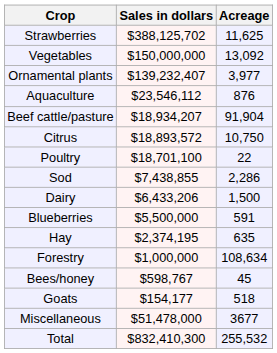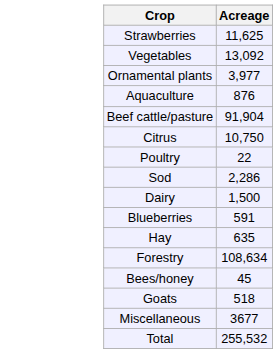 <table class="wikitable" style="float:right; font-size:95%;">
 <tr bgcolor=lightgrey>
 <th>Crop</th>
-<th>Sales in dollars</th>
 <th>Acreage</th>
 </tr>
 <tr>
 <td align="center" bgcolor="#f0f0ff">Strawberries</td>
-<td align="center" bgcolor="#fff3f3">$388,125,702</td>
 <td align="center" bgcolor="#f0f0ff">11,625</td>
 </tr>
 <tr>
 <td align="center" bgcolor="#f0f0ff">Vegetables</td>
-<td align="center" bgcolor="#fff3f3">$150,000,000</td>
 <td align="center" bgcolor="#f0f0ff">13,092</td>
 </tr>
 <tr>
 <td align="center" bgcolor="#f0f0ff">Ornamental plants</td>
-<td align="center" bgcolor="#fff3f3">$139,232,407</td>
 <td align="center" bgcolor="#f0f0ff">3,977</td>
 </tr>
 <tr>
 <td align="center" bgcolor="#f0f0ff">Aquaculture</td>
-<td align="center" bgcolor="#fff3f3">$23,546,112</td>
 <td align="center" bgcolor="#f0f0ff">876</td>
 </tr>
 <tr>
 <td align="center" bgcolor="#f0f0ff">Beef cattle/pasture</td>
-<td align="center" bgcolor="#fff3f3">$18,934,207</td>
 <td align="center" bgcolor="#f0f0ff">91,904</td>
 </tr>
 <tr>
 <td align="center" bgcolor="#f0f0ff">Citrus</td>
-<td align="center" bgcolor="#fff3f3">$18,893,572</td>
 <td align="center" bgcolor="#f0f0ff">10,750</td>
 </tr>
 <tr>
 <td align="center" bgcolor="#f0f0ff">Poultry</td>
-<td align="center" bgcolor="#fff3f3">$18,701,100</td>
 <td align="center" bgcolor="#f0f0ff">22</td>
 </tr>
 <tr>
 <td align="center" bgcolor="#f0f0ff">Sod</td>
-<td align="center" bgcolor="#fff3f3">$7,438,855</td>
 <td align="center" bgcolor="#f0f0ff">2,286</td>
 </tr>
 <tr>
 <td align="center" bgcolor="#f0f0ff">Dairy</td>
-<td align="center" bgcolor="#fff3f3">$6,433,206</td>
 <td align="center" bgcolor="#f0f0ff">1,500</td>
 </tr>
 <tr>
 <td align="center" bgcolor="#f0f0ff">Blueberries</td>
-<td align="center" bgcolor="#fff3f3">$5,500,000</td>
 <td align="center" bgcolor="#f0f0ff">591</td>
 </tr>
 <tr>
 <td align="center" bgcolor="#f0f0ff">Hay</td>
-<td align="center" bgcolor="#fff3f3">$2,374,195</td>
 <td align="center" bgcolor="#f0f0ff">635</td>
 </tr>
 <tr>
 <td align="center" bgcolor="#f0f0ff">Forestry</td>
-<td align="center" bgcolor="#fff3f3">$1,000,000</td>
 <td align="center" bgcolor="#f0f0ff">108,634</td>
 </tr>
 <tr>
 <td align="center" bgcolor="#f0f0ff">Bees/honey</td>
-<td align="center" bgcolor="#fff3f3">$598,767</td>
 <td align="center" bgcolor="#f0f0ff">45</td>
 </tr>
 <tr>
 <td align="center" bgcolor="#f0f0ff">Goats</td>
-<td align="center" bgcolor="#fff3f3">$154,177</td>
 <td align="center" bgcolor="#f0f0ff">518</td>
 </tr>
 <tr>
 <td align="center" bgcolor="#f0f0ff">Miscellaneous</td>
-<td align="center" bgcolor="#fff3f3">$51,478,000</td>
 <td align="center" bgcolor="#f0f0ff">3677</td>
 </tr>
 <tr>
 <td align="center" bgcolor="#f0f0ff">Total</td>
-<td align="center" bgcolor="#fff3f3">$832,410,300</td>
 <td align="center" bgcolor="#f0f0ff">255,532</td>
 </tr>
 </table>
